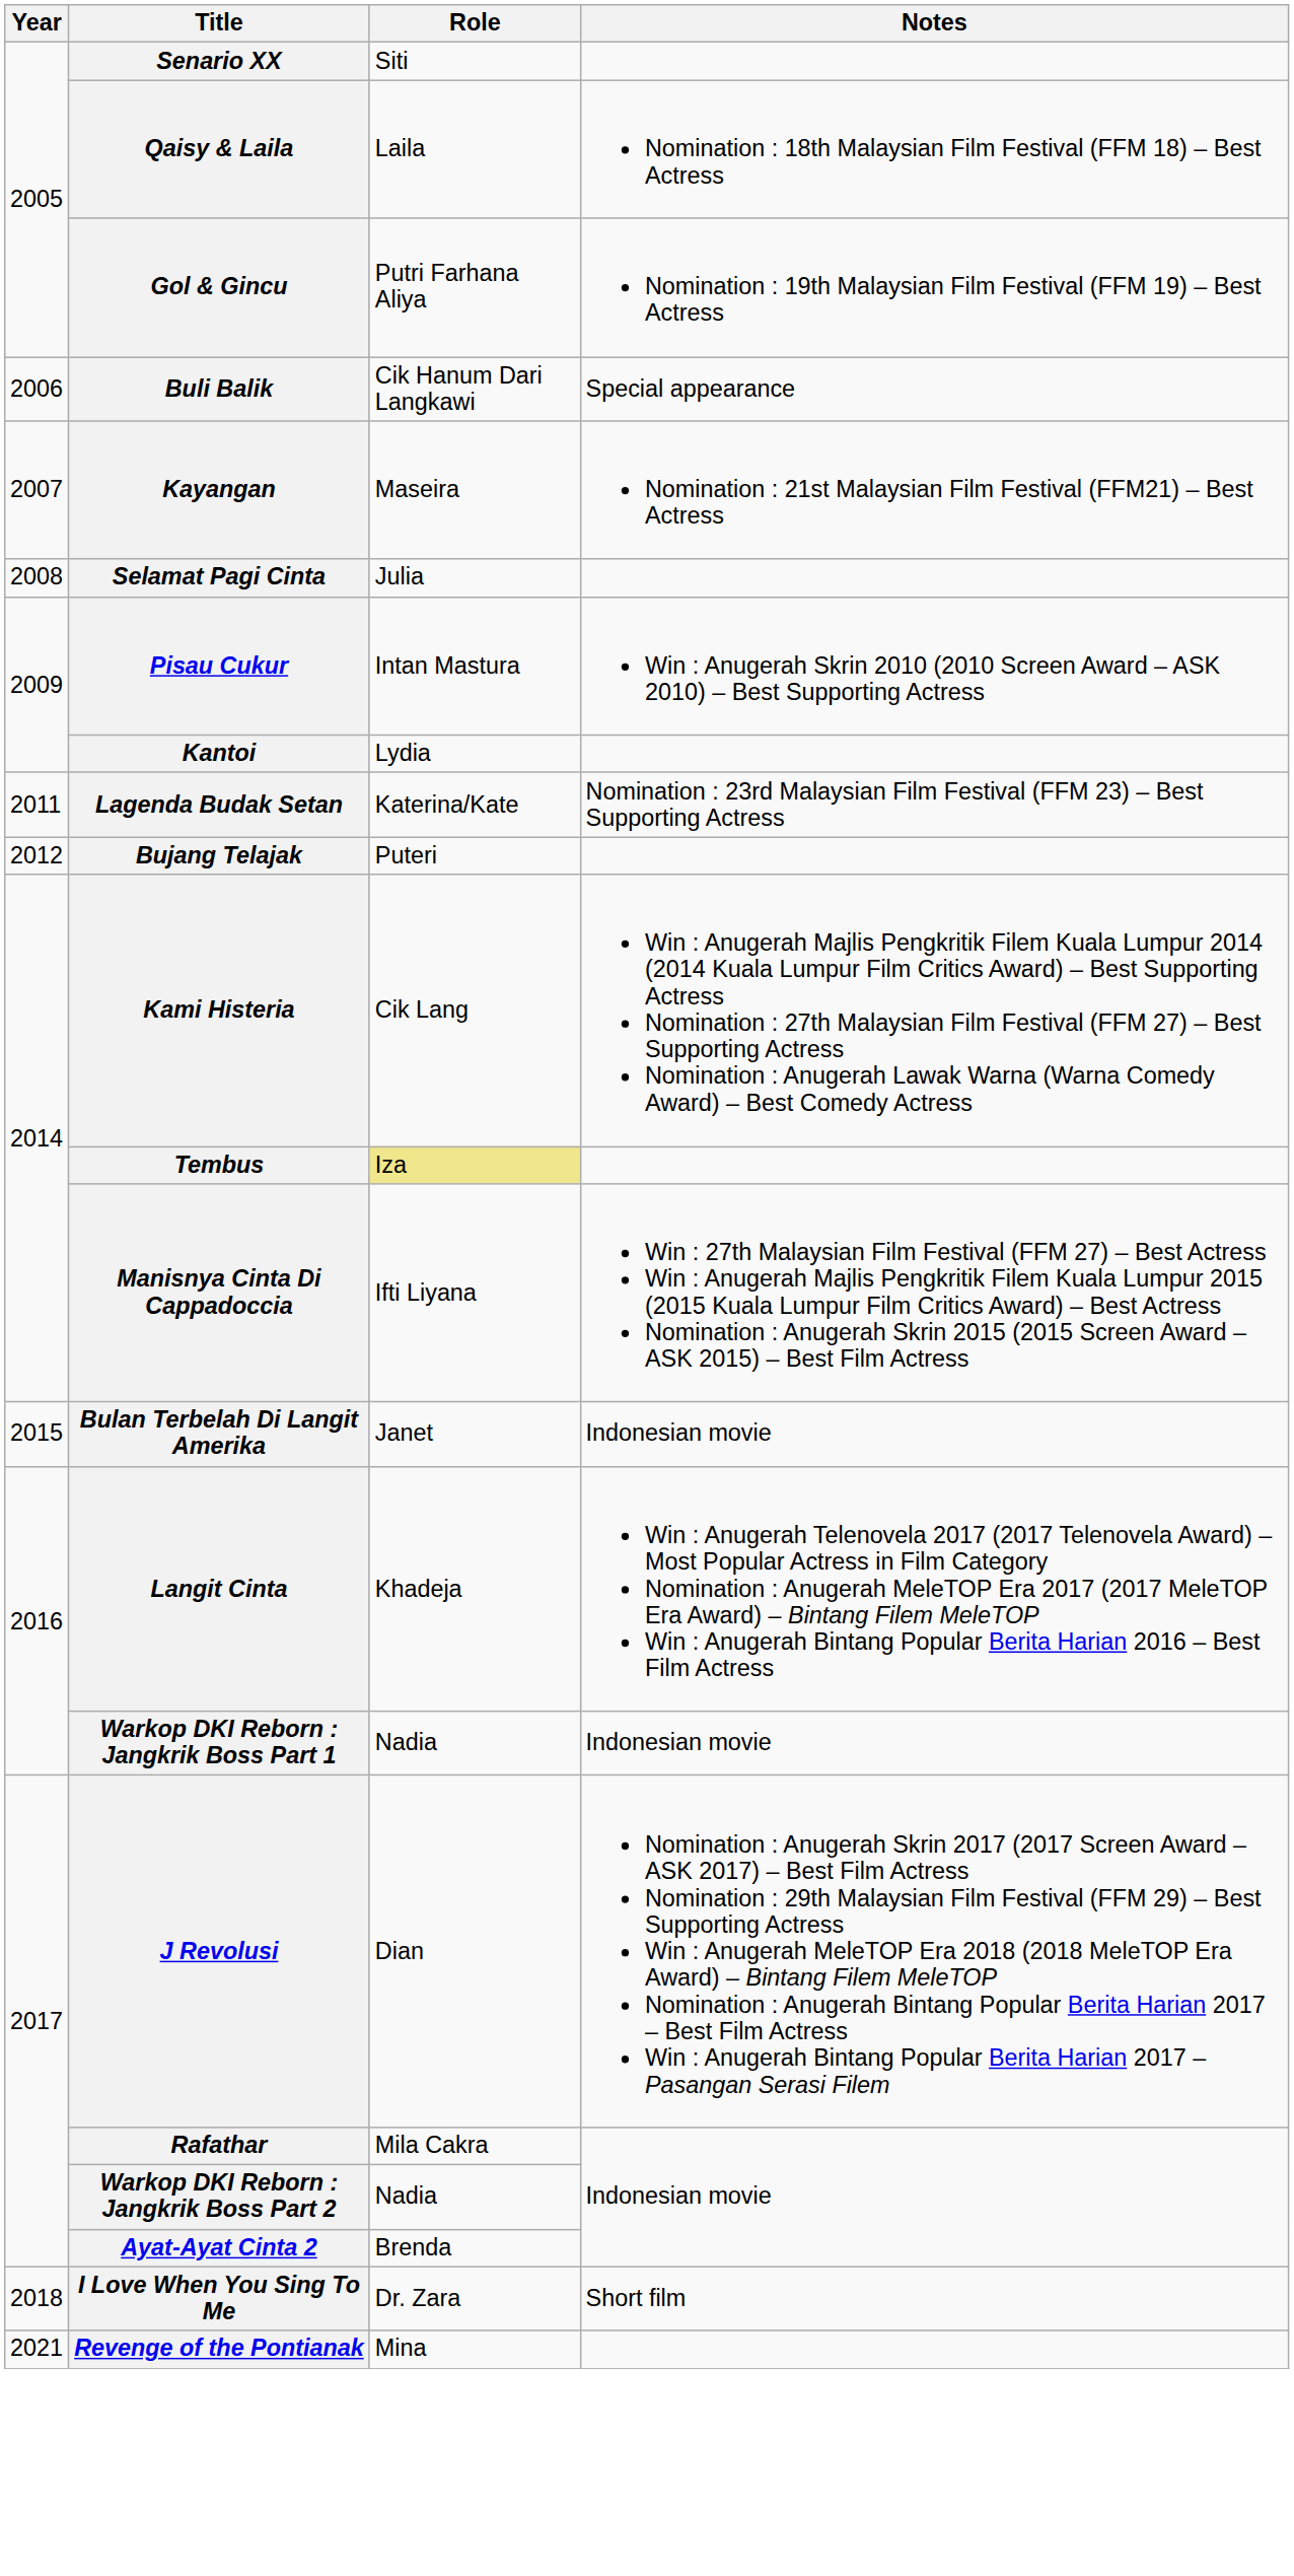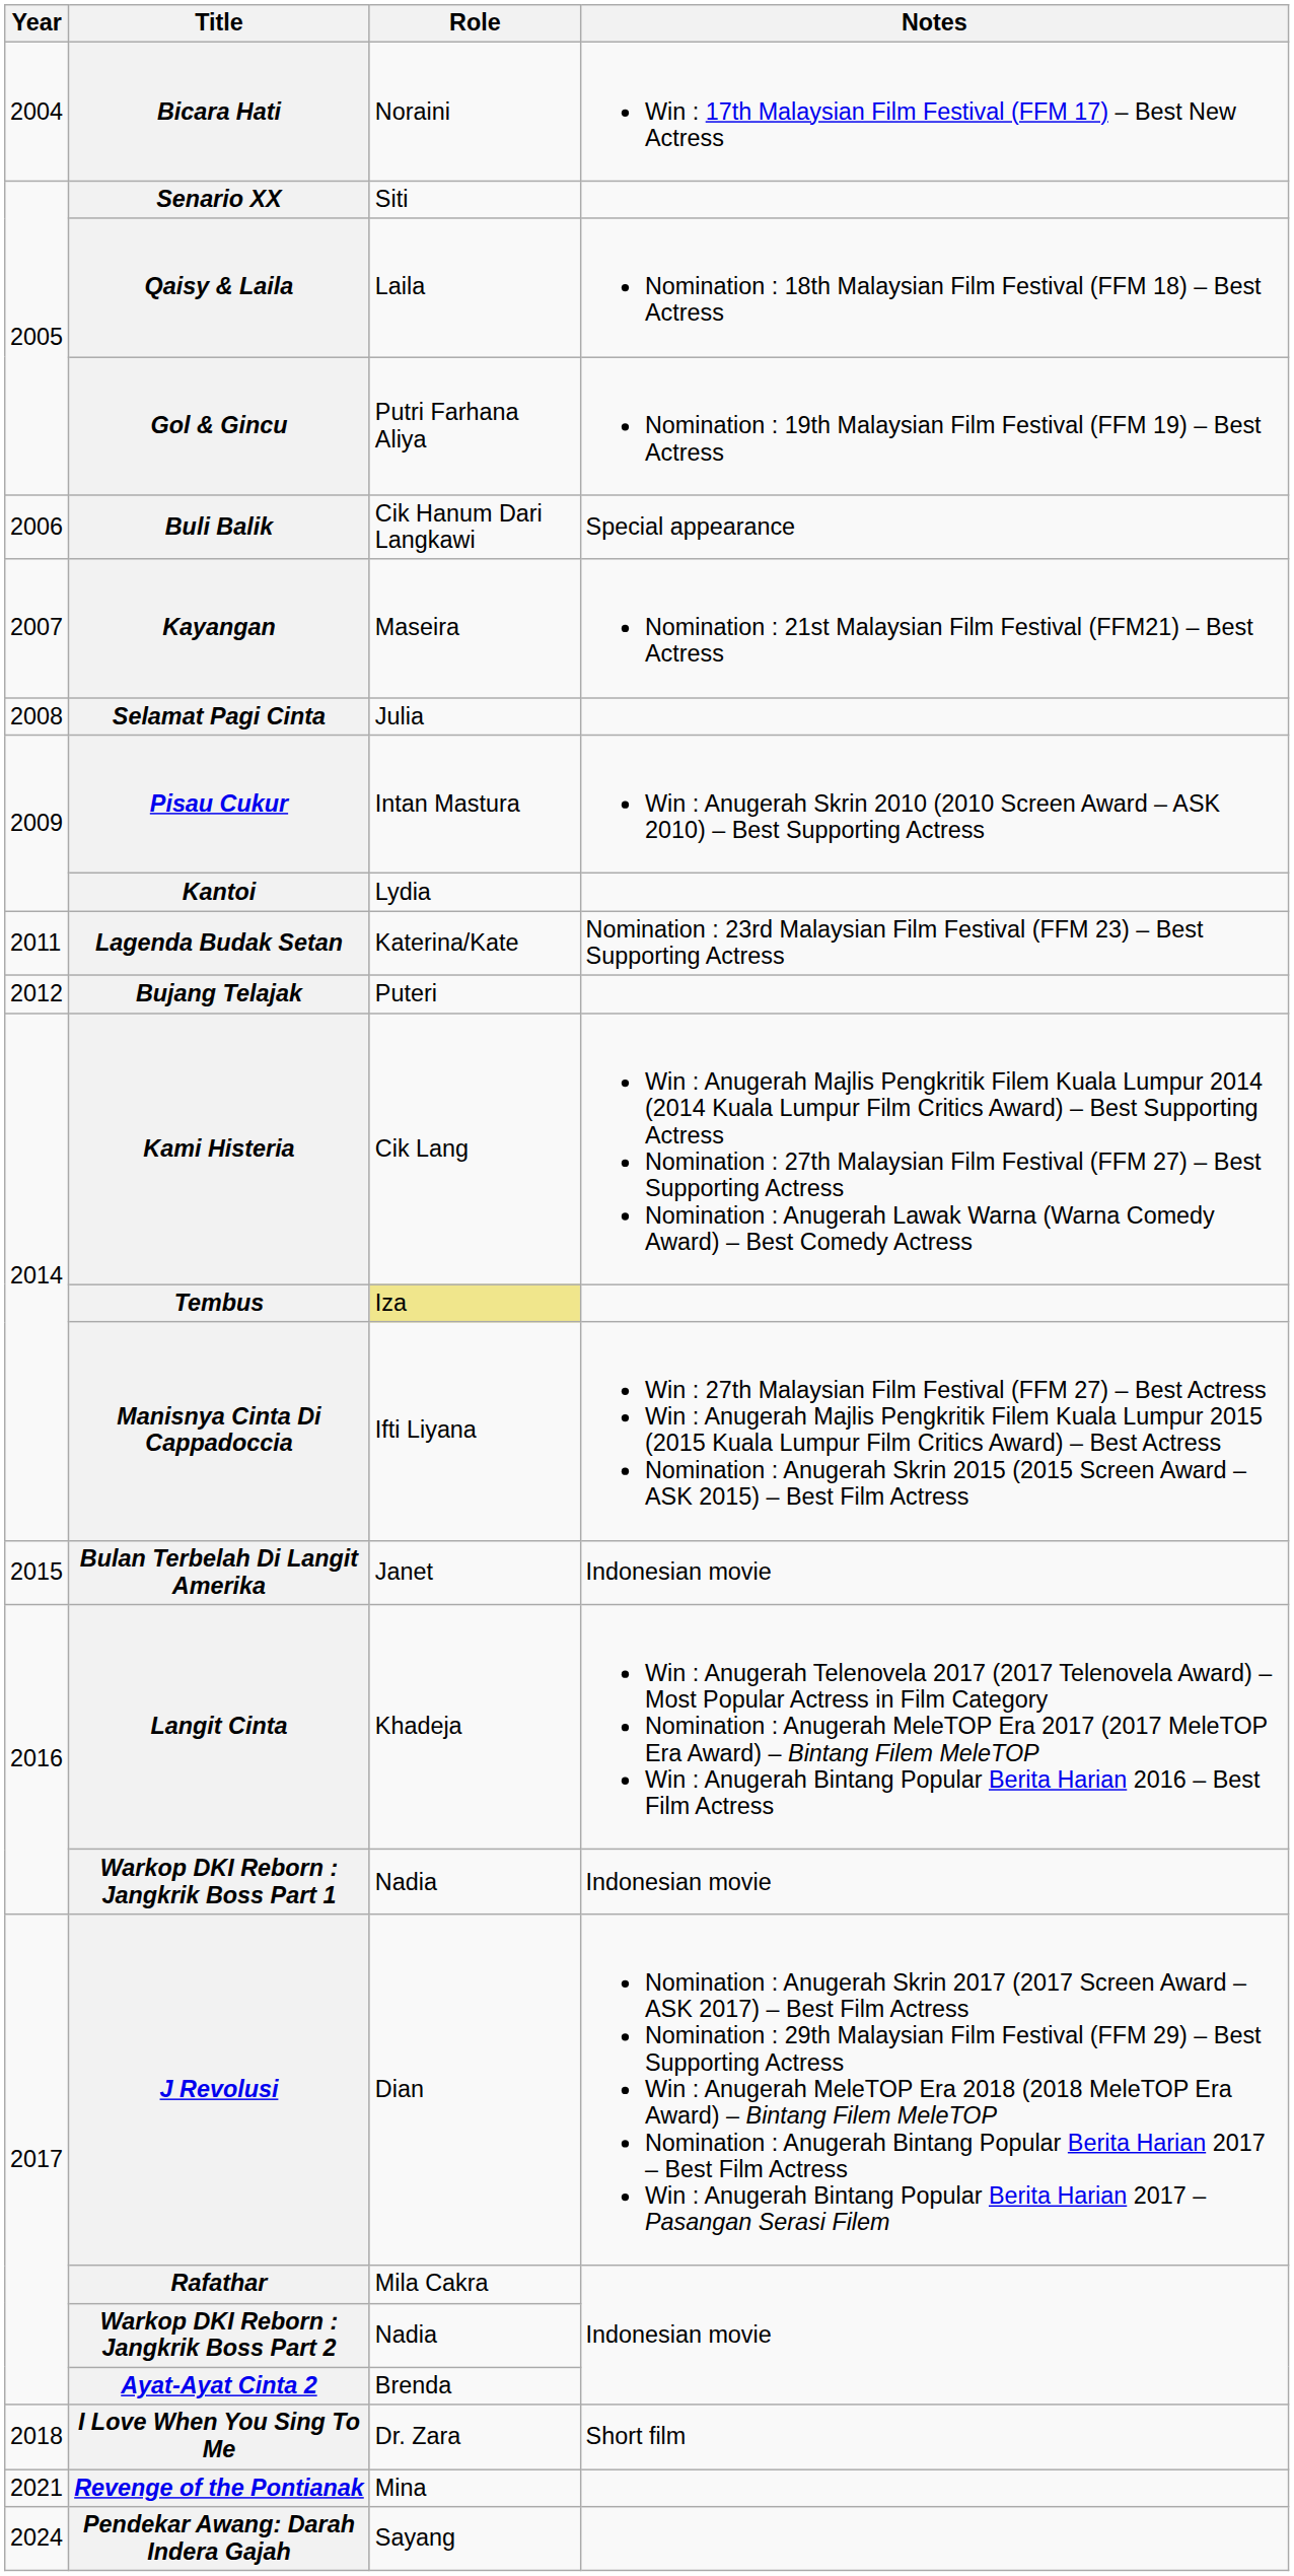 <table class="wikitable">
 <tr>
 <th>Year</th>
 <th>Title</th>
 <th>Role</th>
 <th>Notes</th>
+</tr>
+<tr>
+<td>2004</td>
+<th><em>Bicara Hati</em></th>
+<td>Noraini</td>
+<td><br><ul><li>Win : <a href='#'>17th Malaysian Film Festival (FFM 17)</a> – Best New Actress</li></ul></td>
 </tr>
 <tr>
 <td rowspan="3">2005</td>
 <th><em>Senario XX</em></th>
 <td>Siti</td>
 <td></td>
 </tr>
 <tr>
 <th><em>Qaisy & Laila</em></th>
 <td>Laila</td>
 <td><br><ul><li>Nomination : 18th Malaysian Film Festival (FFM 18) – Best Actress</li></ul></td>
 </tr>
 <tr>
 <th><em>Gol & Gincu</em></th>
 <td>Putri Farhana Aliya</td>
 <td><br><ul><li>Nomination : 19th Malaysian Film Festival (FFM 19) – Best Actress</li></ul></td>
 </tr>
 <tr>
 <td>2006</td>
 <th><em>Buli Balik</em></th>
 <td>Cik Hanum Dari Langkawi</td>
 <td>Special appearance</td>
 </tr>
 <tr>
 <td>2007</td>
 <th><em>Kayangan</em></th>
 <td>Maseira</td>
 <td><br><ul><li>Nomination : 21st Malaysian Film Festival (FFM21) – Best Actress</li></ul></td>
 </tr>
 <tr>
 <td>2008</td>
 <th><em>Selamat Pagi Cinta</em></th>
 <td>Julia</td>
 <td></td>
 </tr>
 <tr>
 <td rowspan="2">2009</td>
 <th><em><a href='#'>Pisau Cukur</a></em></th>
 <td>Intan Mastura</td>
 <td><br><ul><li>Win : Anugerah Skrin 2010 (2010 Screen Award – ASK 2010) – Best Supporting Actress</li></ul></td>
 </tr>
 <tr>
 <th><em>Kantoi</em></th>
 <td>Lydia</td>
 <td></td>
 </tr>
 <tr>
 <td>2011</td>
 <th><em>Lagenda Budak Setan</em></th>
 <td>Katerina/Kate</td>
 <td>Nomination : 23rd Malaysian Film Festival (FFM 23) – Best Supporting Actress</td>
 </tr>
 <tr>
 <td>2012</td>
 <th><em>Bujang Telajak</em></th>
 <td>Puteri</td>
 <td></td>
 </tr>
 <tr>
 <td rowspan="3">2014</td>
 <th><em>Kami Histeria</em></th>
 <td>Cik Lang</td>
 <td><br><ul><li>Win : Anugerah Majlis Pengkritik Filem Kuala Lumpur 2014 (2014 Kuala Lumpur Film Critics Award) – Best Supporting Actress</li><li>Nomination : 27th Malaysian Film Festival (FFM 27) – Best Supporting Actress</li><li>Nomination : Anugerah Lawak Warna (Warna Comedy Award) – Best Comedy Actress</li></ul></td>
 </tr>
 <tr>
 <th><em>Tembus</em></th>
 <td style="background: khaki;">Iza</td>
 <td></td>
 </tr>
 <tr>
 <th><em>Manisnya Cinta Di Cappadoccia</em></th>
 <td>Ifti Liyana</td>
 <td><br><ul><li>Win : 27th Malaysian Film Festival (FFM 27) – Best Actress</li><li>Win : Anugerah Majlis Pengkritik Filem Kuala Lumpur 2015 (2015 Kuala Lumpur Film Critics Award) – Best Actress</li><li>Nomination : Anugerah Skrin 2015 (2015 Screen Award – ASK 2015) – Best Film Actress</li></ul></td>
 </tr>
 <tr>
 <td>2015</td>
 <th><em>Bulan Terbelah Di Langit Amerika</em></th>
 <td>Janet</td>
 <td>Indonesian movie</td>
 </tr>
 <tr>
 <td rowspan="2">2016</td>
 <th><em>Langit Cinta</em></th>
 <td>Khadeja</td>
 <td><br><ul><li>Win : Anugerah Telenovela 2017 (2017 Telenovela Award) – Most Popular Actress in Film Category</li><li>Nomination : Anugerah MeleTOP Era 2017 (2017 MeleTOP Era Award) – <em>Bintang Filem MeleTOP</em></li><li>Win : Anugerah Bintang Popular <a href='#'>Berita Harian</a> 2016 – Best Film Actress</li></ul></td>
 </tr>
 <tr>
 <th><em>Warkop DKI Reborn : Jangkrik Boss Part 1</em></th>
 <td>Nadia</td>
 <td>Indonesian movie</td>
 </tr>
 <tr>
 <td rowspan="4">2017</td>
 <th><em><a href='#'>J Revolusi</a></em></th>
 <td>Dian</td>
 <td><br><ul><li>Nomination : Anugerah Skrin 2017 (2017 Screen Award – ASK 2017) – Best Film Actress</li><li>Nomination : 29th Malaysian Film Festival (FFM 29) – Best Supporting Actress</li><li>Win : Anugerah MeleTOP Era 2018 (2018 MeleTOP Era Award) – <em>Bintang Filem MeleTOP</em></li><li>Nomination : Anugerah Bintang Popular <a href='#'>Berita Harian</a> 2017 – Best Film Actress</li><li>Win : Anugerah Bintang Popular <a href='#'>Berita Harian</a> 2017 – <em>Pasangan Serasi Filem</em></li></ul></td>
 </tr>
 <tr>
 <th><em>Rafathar</em></th>
 <td>Mila Cakra</td>
 <td rowspan="3">Indonesian movie</td>
 </tr>
 <tr>
 <th><em>Warkop DKI Reborn : Jangkrik Boss Part 2</em></th>
 <td>Nadia</td>
 </tr>
 <tr>
 <th><em><a href='#'>Ayat-Ayat Cinta 2</a></em></th>
 <td>Brenda</td>
 </tr>
 <tr>
 <td>2018</td>
 <th><em>I Love When You Sing To Me</em></th>
 <td>Dr. Zara</td>
 <td>Short film</td>
 </tr>
 <tr>
 <td>2021</td>
 <th><em><a href='#'>Revenge of the Pontianak</a></em></th>
 <td>Mina</td>
 <td></td>
 </tr>
+<tr>
+<td>2024</td>
+<th><em>Pendekar Awang: Darah Indera Gajah</em></th>
+<td>Sayang</td>
+<td></td>
+</tr>
 </table>
